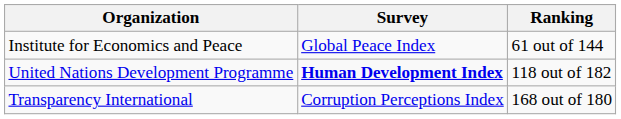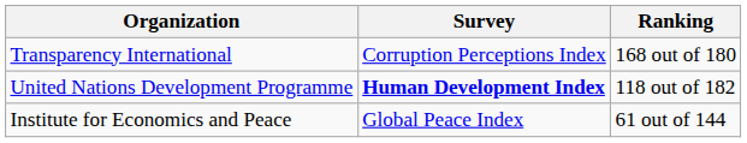 <table class="wikitable">
 <tr>
 <th>Organization</th>
 <th>Survey</th>
 <th>Ranking</th>
 </tr>
 <tr>
-<td>Institute for Economics and Peace </td>
-<td><a href='#'>Global Peace Index</a></td>
-<td>61 out of 144</td>
+<td><a href='#'>Transparency International</a></td>
+<td><a href='#'>Corruption Perceptions Index</a></td>
+<td>168 out of 180</td>
 </tr>
 <tr>
 <td><a href='#'>United Nations Development Programme</a></td>
 <td><strong><a href='#'>Human Development Index</a></strong></td>
 <td>118 out of 182</td>
 </tr>
 <tr>
-<td><a href='#'>Transparency International</a></td>
-<td><a href='#'>Corruption Perceptions Index</a></td>
-<td>168 out of 180</td>
+<td>Institute for Economics and Peace </td>
+<td><a href='#'>Global Peace Index</a></td>
+<td>61 out of 144</td>
 </tr>
 </table>
